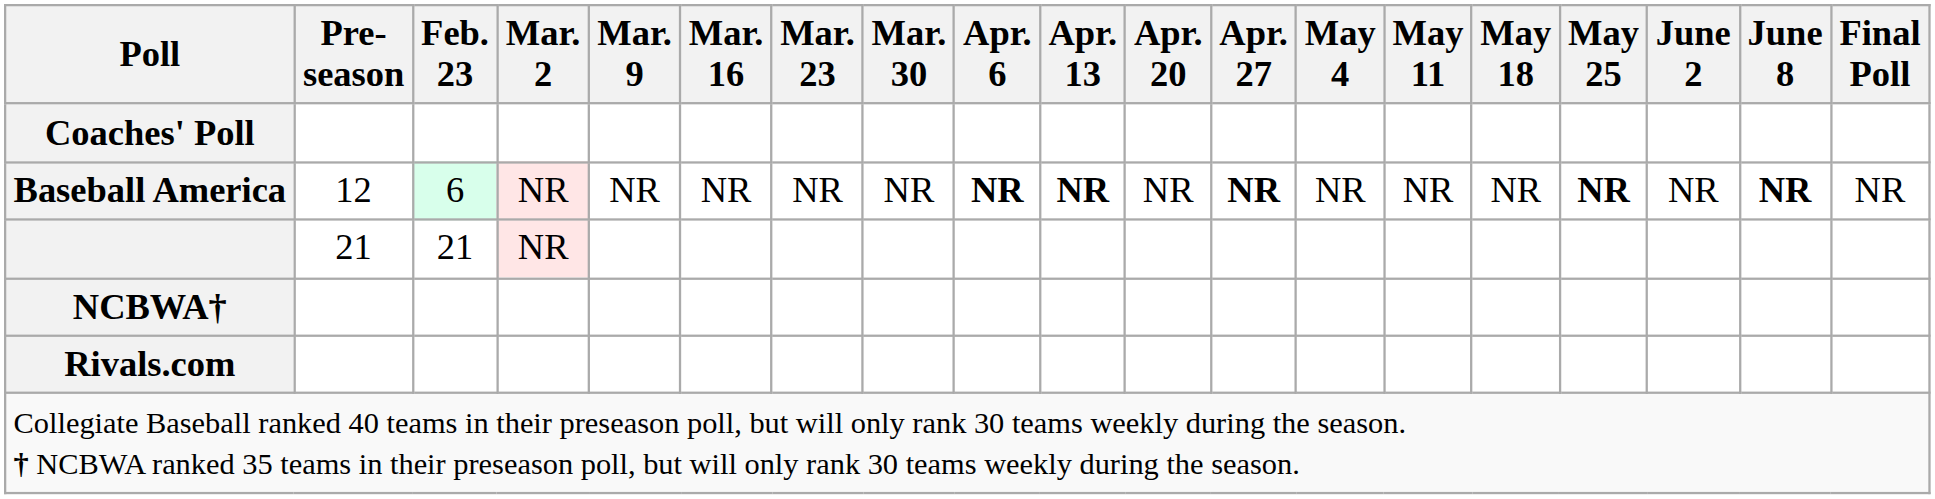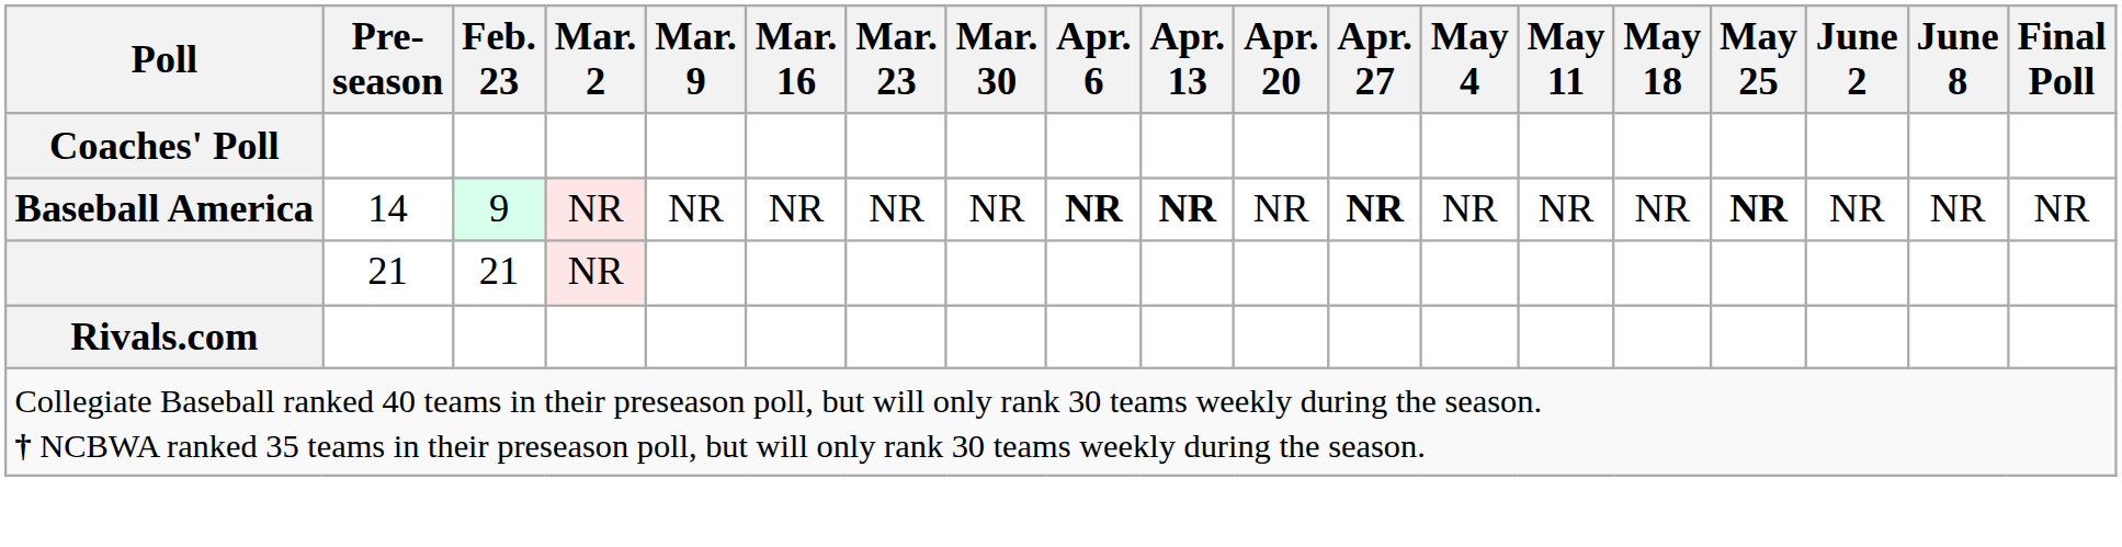 <table class="wikitable" style="white-space:nowrap;">
 <tr>
 <th>Poll</th>
 <th>Pre-<br>season</th>
 <th>Feb.<br>23</th>
 <th>Mar.<br>2</th>
 <th>Mar.<br>9</th>
 <th>Mar.<br>16</th>
 <th>Mar.<br>23</th>
 <th>Mar.<br>30</th>
 <th>Apr.<br>6</th>
 <th>Apr.<br>13</th>
 <th>Apr.<br>20</th>
 <th>Apr.<br>27</th>
 <th>May<br>4</th>
 <th>May<br>11</th>
 <th>May<br>18</th>
 <th>May<br>25</th>
 <th>June<br>2</th>
 <th>June<br>8</th>
 <th>Final<br>Poll</th>
 </tr>
 <tr style="text-align:center;">
 <th>Coaches' Poll</th>
 <td style="background:#FFF;"></td>
 <td style="background:#FFF;"></td>
 <td style="background:#FFF;"></td>
 <td style="background:#FFF;"></td>
 <td style="background:#FFF;"></td>
 <td style="background:#FFF;"></td>
 <td style="background:#FFF;"></td>
 <td style="background:#FFF;"></td>
 <td style="background:#FFF;"></td>
 <td style="background:#FFF;"></td>
 <td style="background:#FFF;"></td>
 <td style="background:#FFF;"></td>
 <td style="background:#FFF;"></td>
 <td style="background:#FFF;"></td>
 <td style="background:#FFF;"></td>
 <td style="background:#FFF;"></td>
 <td style="background:#FFF;"></td>
 <td style="background:#FFF;"></td>
 </tr>
 <tr style="text-align:center;">
 <th>Baseball America</th>
-<td style="background:#FFF;">12 </td>
-<td style="background:#D8FFEB;">6 </td>
+<td style="background:#FFF;">14 </td>
+<td style="background:#D8FFEB;">9 </td>
 <td style="background:#FFE6E6;">NR </td>
 <td style="background:#FFF;">NR </td>
 <td style="background:#FFF;">NR </td>
 <td style="background:#FFF;">NR </td>
 <td style="background:#FFF;">NR </td>
 <td style="background:#FFF;"><strong>NR </strong></td>
 <td style="background:#FFF;"><strong>NR </strong></td>
 <td style="background:#FFF;">NR </td>
 <td style="background:#FFF;"><strong>NR </strong></td>
 <td style="background:#FFF;">NR </td>
 <td style="background:#FFF;">NR </td>
 <td style="background:#FFF;">NR </td>
 <td style="background:#FFF;"><strong>NR </strong></td>
 <td style="background:#FFF;">NR </td>
-<td style="background:#FFF;"><strong>NR </strong></td>
+<td style="background:#FFF;">NR </td>
 <td style="background:#FFF;">NR </td>
 </tr>
 <tr style="text-align:center;">
 <th></th>
 <td style="background:#FFF;">21 </td>
 <td style="background:#FFF;">21 </td>
 <td style="background:#FFE6E6;">NR </td>
-<td style="background:#FFF;"></td>
-<td style="background:#FFF;"></td>
-<td style="background:#FFF;"></td>
-<td style="background:#FFF;"></td>
-<td style="background:#FFF;"></td>
-<td style="background:#FFF;"></td>
-<td style="background:#FFF;"></td>
-<td style="background:#FFF;"></td>
-<td style="background:#FFF;"></td>
-<td style="background:#FFF;"></td>
-<td style="background:#FFF;"></td>
-<td style="background:#FFF;"></td>
-<td style="background:#FFF;"></td>
-<td style="background:#FFF;"></td>
-<td style="background:#FFF;"></td>
-</tr>
-<tr style="text-align:center;">
-<th>NCBWA†</th>
-<td style="background:#FFF;"></td>
-<td style="background:#FFF;"></td>
-<td style="background:#FFF;"></td>
 <td style="background:#FFF;"></td>
 <td style="background:#FFF;"></td>
 <td style="background:#FFF;"></td>
 <td style="background:#FFF;"></td>
 <td style="background:#FFF;"></td>
 <td style="background:#FFF;"></td>
 <td style="background:#FFF;"></td>
 <td style="background:#FFF;"></td>
 <td style="background:#FFF;"></td>
 <td style="background:#FFF;"></td>
 <td style="background:#FFF;"></td>
 <td style="background:#FFF;"></td>
 <td style="background:#FFF;"></td>
 <td style="background:#FFF;"></td>
 <td style="background:#FFF;"></td>
 </tr>
 <tr style="text-align:center;">
 <th>Rivals.com</th>
 <td style="background:#FFF;"></td>
 <td style="background:#FFF;"></td>
 <td style="background:#FFF;"></td>
 <td style="background:#FFF;"></td>
 <td style="background:#FFF;"></td>
 <td style="background:#FFF;"></td>
 <td style="background:#FFF;"></td>
 <td style="background:#FFF;"></td>
 <td style="background:#FFF;"></td>
 <td style="background:#FFF;"></td>
 <td style="background:#FFF;"></td>
 <td style="background:#FFF;"></td>
 <td style="background:#FFF;"></td>
 <td style="background:#FFF;"></td>
 <td style="background:#FFF;"></td>
 <td style="background:#FFF;"></td>
 <td style="background:#FFF;"></td>
 <td style="background:#FFF;"></td>
 </tr>
 <tr>
 <td colspan="19"><small><strong></strong> Collegiate Baseball ranked 40 teams in their preseason poll, but will only rank 30 teams weekly during the season.<br><strong>†</strong> NCBWA ranked 35 teams in their preseason poll, but will only rank 30 teams weekly during the season.</small></td>
 </tr>
 </table>
